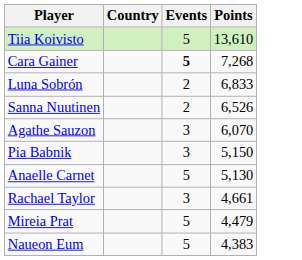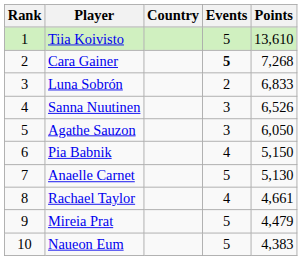 <table class="wikitable">
 <tr>
+<th>Rank</th>
 <th>Player</th>
 <th>Country</th>
 <th>Events</th>
 <th>Points</th>
 </tr>
 <tr style="background:#D0F0C0;">
+<td align=center>1</td>
 <td><a href='#'>Tiia Koivisto</a></td>
 <td></td>
 <td align=center>5</td>
 <td align=right>13,610</td>
 </tr>
 <tr>
+<td align=center>2</td>
 <td><a href='#'>Cara Gainer</a></td>
 <td></td>
 <td align=center><strong>5</strong></td>
 <td align=right>7,268</td>
 </tr>
 <tr>
+<td align=center>3</td>
 <td><a href='#'>Luna Sobrón</a></td>
 <td></td>
 <td align=center>2</td>
 <td align=right>6,833</td>
 </tr>
 <tr>
+<td align=center>4</td>
 <td><a href='#'>Sanna Nuutinen</a></td>
 <td></td>
-<td align=center>2</td>
+<td align=center>3</td>
 <td align=right>6,526</td>
 </tr>
 <tr>
+<td align=center>5</td>
 <td><a href='#'>Agathe Sauzon</a></td>
 <td></td>
 <td align=center>3</td>
-<td align=right>6,070</td>
+<td align=right>6,050</td>
 </tr>
 <tr>
+<td align=center>6</td>
 <td><a href='#'>Pia Babnik</a></td>
 <td></td>
-<td align=center>3</td>
+<td align=center>4</td>
 <td align=right>5,150</td>
 </tr>
 <tr>
+<td align=center>7</td>
 <td><a href='#'>Anaelle Carnet</a></td>
 <td></td>
 <td align=center>5</td>
 <td align=right>5,130</td>
 </tr>
 <tr>
+<td align=center>8</td>
 <td><a href='#'>Rachael Taylor</a></td>
 <td></td>
-<td align=center>3</td>
+<td align=center>4</td>
 <td align=right>4,661</td>
 </tr>
 <tr>
+<td align=center>9</td>
 <td><a href='#'>Mireia Prat</a></td>
 <td></td>
 <td align=center>5</td>
 <td align=right>4,479</td>
 </tr>
 <tr>
+<td align=center>10</td>
 <td><a href='#'>Naueon Eum</a></td>
 <td></td>
 <td align=center>5</td>
 <td align=right>4,383</td>
 </tr>
 </table>
